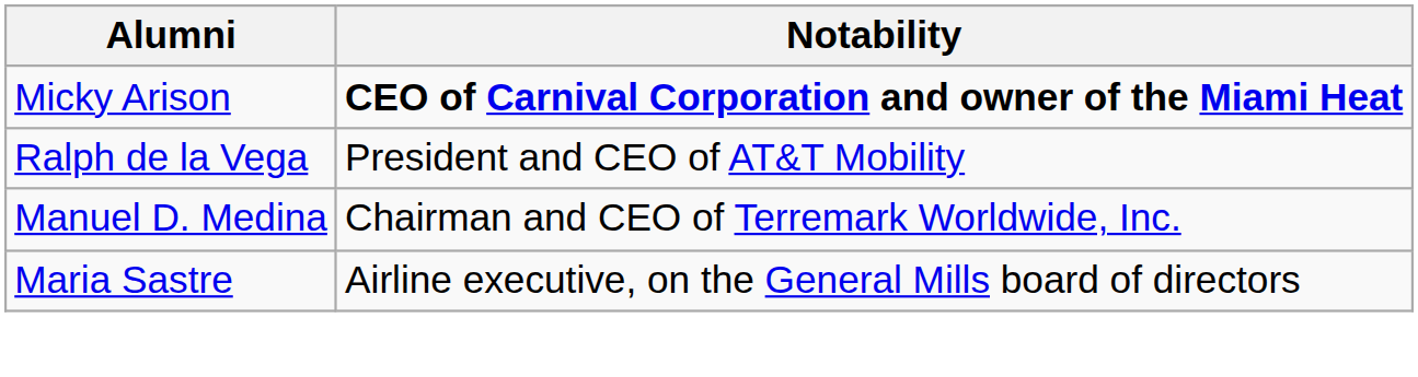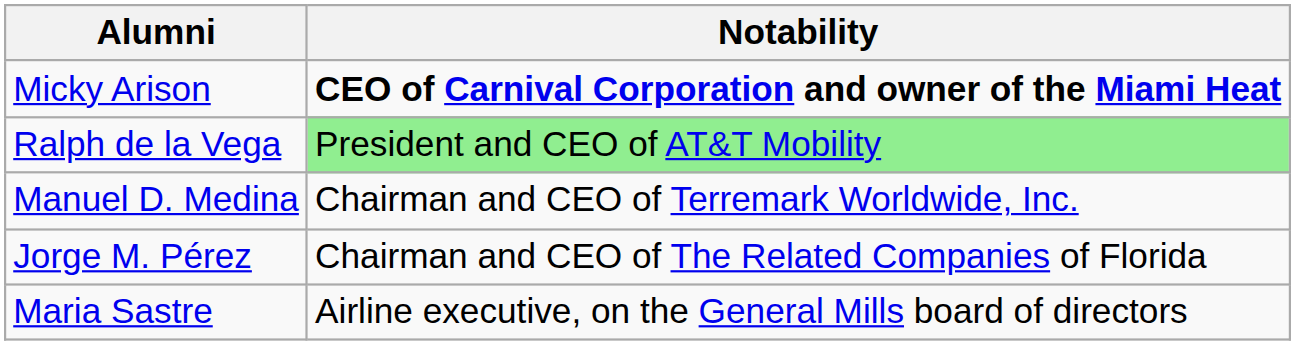 <table Class="wikitable">
 <tr>
 <th>Alumni</th>
 <th>Notability</th>
 </tr>
 <tr>
 <td><a href='#'>Micky Arison</a></td>
 <td><strong>CEO of <a href='#'>Carnival Corporation</a> and owner of the <a href='#'>Miami Heat</a></strong></td>
 </tr>
 <tr>
 <td><a href='#'>Ralph de la Vega</a></td>
-<td>President and CEO of <a href='#'>AT&T Mobility</a></td>
+<td style="background: lightgreen;">President and CEO of <a href='#'>AT&T Mobility</a></td>
 </tr>
 <tr>
 <td><a href='#'>Manuel D. Medina</a></td>
 <td>Chairman and CEO of <a href='#'>Terremark Worldwide, Inc.</a></td>
 </tr>
 <tr>
+<td><a href='#'>Jorge M. Pérez</a></td>
+<td>Chairman and CEO of <a href='#'>The Related Companies</a> of Florida</td>
+</tr>
+<tr>
 <td><a href='#'>Maria Sastre</a></td>
 <td>Airline executive, on the <a href='#'>General Mills</a> board of directors</td>
 </tr>
 </table>
